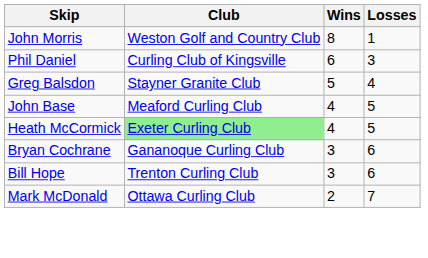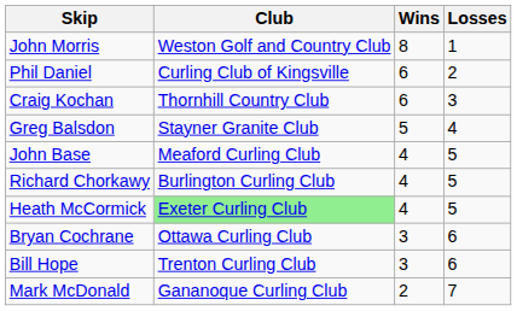 <table class="wikitable">
 <tr>
 <th>Skip</th>
 <th>Club</th>
 <th>Wins</th>
 <th>Losses</th>
 </tr>
 <tr>
 <td><a href='#'>John Morris</a></td>
 <td><a href='#'>Weston Golf and Country Club</a></td>
 <td>8</td>
 <td>1</td>
 </tr>
 <tr>
 <td><a href='#'>Phil Daniel</a></td>
 <td><a href='#'>Curling Club of Kingsville</a></td>
 <td>6</td>
+<td>2</td>
+</tr>
+<tr>
+<td><a href='#'>Craig Kochan</a></td>
+<td><a href='#'>Thornhill Country Club</a></td>
+<td>6</td>
 <td>3</td>
 </tr>
 <tr>
 <td><a href='#'>Greg Balsdon</a></td>
 <td><a href='#'>Stayner Granite Club</a></td>
 <td>5</td>
 <td>4</td>
 </tr>
 <tr>
 <td><a href='#'>John Base</a></td>
 <td><a href='#'>Meaford Curling Club</a></td>
 <td>4</td>
 <td>5</td>
 </tr>
 <tr>
+<td><a href='#'>Richard Chorkawy</a></td>
+<td><a href='#'>Burlington Curling Club</a></td>
+<td>4</td>
+<td>5</td>
+</tr>
+<tr>
 <td><a href='#'>Heath McCormick</a></td>
 <td style="background: lightgreen;"><a href='#'>Exeter Curling Club</a></td>
 <td>4</td>
 <td>5</td>
 </tr>
 <tr>
 <td><a href='#'>Bryan Cochrane</a></td>
-<td><a href='#'>Gananoque Curling Club</a></td>
+<td><a href='#'>Ottawa Curling Club</a></td>
 <td>3</td>
 <td>6</td>
 </tr>
 <tr>
 <td><a href='#'>Bill Hope</a></td>
 <td><a href='#'>Trenton Curling Club</a></td>
 <td>3</td>
 <td>6</td>
 </tr>
 <tr>
 <td><a href='#'>Mark McDonald</a></td>
-<td><a href='#'>Ottawa Curling Club</a></td>
+<td><a href='#'>Gananoque Curling Club</a></td>
 <td>2</td>
 <td>7</td>
 </tr>
 </table>
